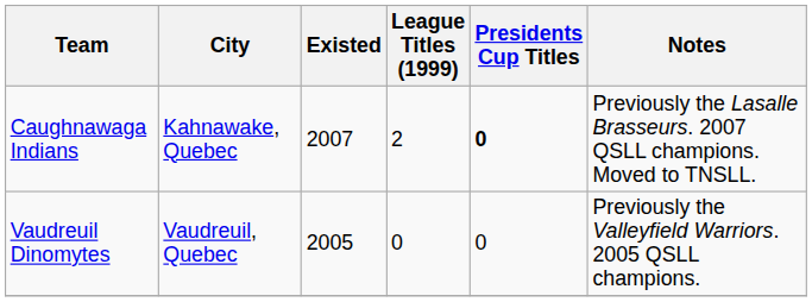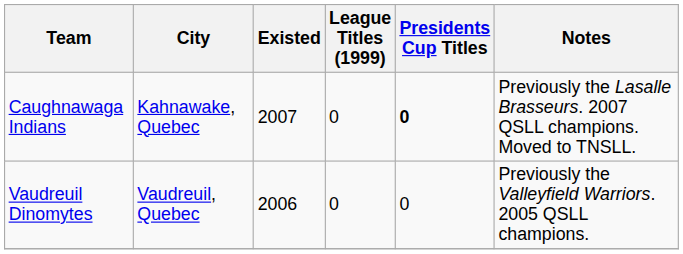 <table class="wikitable">
 <tr>
 <th bgcolor="#DDDDFF" width="20%">Team</th>
 <th bgcolor="#DDDDFF" width="20%">City</th>
 <th bgcolor="#DDDDFF" width="10%">Existed</th>
 <th bgcolor="#DDDDFF" width="5%">League Titles (1999)</th>
 <th bgcolor="#DDDDFF" width="5%"><a href='#'>Presidents Cup</a> Titles</th>
 <th bgcolor="#DDDDFF" width="45%">Notes</th>
 </tr>
 <tr>
 <td><a href='#'>Caughnawaga Indians</a></td>
 <td><a href='#'>Kahnawake</a>, <a href='#'>Quebec</a></td>
 <td>2007</td>
-<td>2</td>
+<td>0</td>
 <td><strong>0</strong></td>
 <td>Previously the <em>Lasalle Brasseurs</em>. 2007 QSLL champions. Moved to TNSLL.</td>
 </tr>
 <tr>
 <td><a href='#'>Vaudreuil Dinomytes</a></td>
 <td><a href='#'>Vaudreuil</a>, <a href='#'>Quebec</a></td>
-<td>2005</td>
+<td>2006</td>
 <td>0</td>
 <td>0</td>
 <td>Previously the <em>Valleyfield Warriors</em>. 2005 QSLL champions.</td>
 </tr>
 <tr>
 </tr>
 </table>
